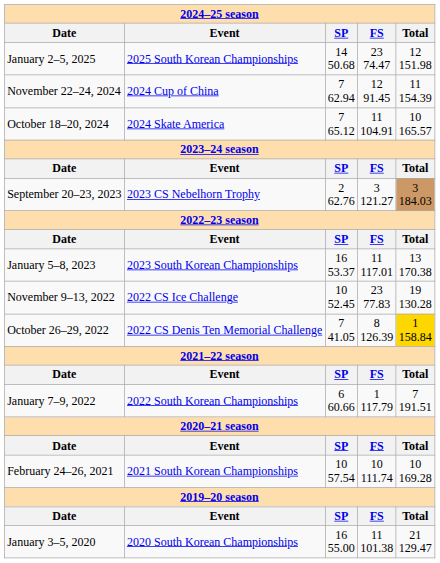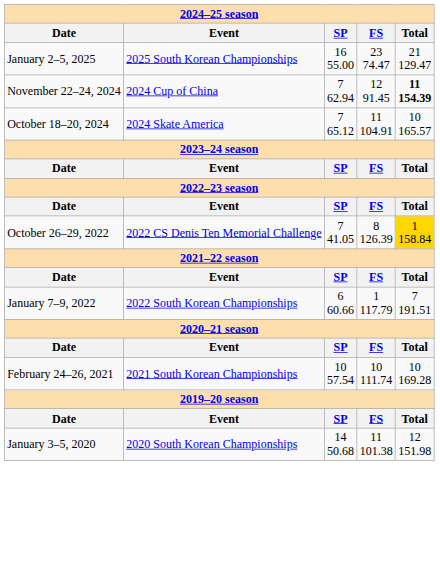 <table class="wikitable">
 <tr>
 <th style="background-color: #ffdead;" colspan=5 align=center><a href='#'>2024–25 season</a></th>
 </tr>
 <tr>
 <th>Date</th>
 <th>Event</th>
 <th><a href='#'>SP</a></th>
 <th><a href='#'>FS</a></th>
 <th>Total</th>
 </tr>
 <tr>
 <td>January 2–5, 2025</td>
 <td><a href='#'>2025 South Korean Championships</a></td>
-<td align=center>14 <br> 50.68</td>
+<td align=center>16 <br> 55.00</td>
 <td align=center>23 <br> 74.47</td>
-<td align=center>12 <br> 151.98</td>
+<td align=center>21 <br> 129.47</td>
 </tr>
 <tr>
 <td>November 22–24, 2024</td>
 <td><a href='#'>2024 Cup of China</a></td>
 <td align=center>7 <br> 62.94</td>
 <td align=center>12 <br> 91.45</td>
-<td align=center>11 <br> 154.39</td>
+<td align=center><strong>11 <br> 154.39</strong></td>
 </tr>
 <tr>
 <td>October 18–20, 2024</td>
 <td><a href='#'>2024 Skate America</a></td>
 <td align=center>7 <br> 65.12</td>
 <td align=center>11 <br> 104.91</td>
 <td align=center>10 <br> 165.57</td>
 </tr>
 <tr>
 <th style="background-color: #ffdead;" colspan=5 align=center><a href='#'>2023–24 season</a></th>
 </tr>
 <tr>
 <th>Date</th>
 <th>Event</th>
 <th><a href='#'>SP</a></th>
 <th><a href='#'>FS</a></th>
 <th>Total</th>
 </tr>
 <tr>
-<td>September 20–23, 2023</td>
-<td><a href='#'>2023 CS Nebelhorn Trophy</a></td>
-<td align=center>2 <br> 62.76</td>
-<td align=center>3 <br> 121.27</td>
-<td align=center bgcolor=cc9966>3 <br> 184.03</td>
-</tr>
-<tr>
 <th style="background-color: #ffdead;" colspan=5 align=center><a href='#'>2022–23 season</a></th>
 </tr>
 <tr>
 <th>Date</th>
 <th>Event</th>
 <th><a href='#'>SP</a></th>
 <th><a href='#'>FS</a></th>
 <th>Total</th>
-</tr>
-<tr>
-<td>January 5–8, 2023</td>
-<td><a href='#'>2023 South Korean Championships</a></td>
-<td align=center>16 <br> 53.37</td>
-<td align=center>11 <br> 117.01</td>
-<td align=center>13 <br> 170.38</td>
-</tr>
-<tr>
-<td>November 9–13, 2022</td>
-<td><a href='#'>2022 CS Ice Challenge</a></td>
-<td align=center>10 <br> 52.45</td>
-<td align=center>23 <br> 77.83</td>
-<td align=center>19 <br> 130.28</td>
 </tr>
 <tr>
 <td>October 26–29, 2022</td>
 <td><a href='#'>2022 CS Denis Ten Memorial Challenge</a></td>
 <td align=center>7 <br> 41.05</td>
 <td align=center>8 <br> 126.39</td>
 <td align=center bgcolor=gold>1 <br> 158.84</td>
 </tr>
 <tr>
 <th style="background-color: #ffdead;" colspan=5 align=center><a href='#'>2021–22 season</a></th>
 </tr>
 <tr>
 <th>Date</th>
 <th>Event</th>
 <th><a href='#'>SP</a></th>
 <th><a href='#'>FS</a></th>
 <th>Total</th>
 </tr>
 <tr>
 <td>January 7–9, 2022</td>
 <td><a href='#'>2022 South Korean Championships</a></td>
 <td align=center>6 <br> 60.66</td>
 <td align=center>1 <br> 117.79</td>
 <td align=center>7 <br> 191.51</td>
 </tr>
 <tr>
 <th style="background-color: #ffdead;" colspan=5 align=center><a href='#'>2020–21 season</a></th>
 </tr>
 <tr>
 <th>Date</th>
 <th>Event</th>
 <th><a href='#'>SP</a></th>
 <th><a href='#'>FS</a></th>
 <th>Total</th>
 </tr>
 <tr>
 <td>February 24–26, 2021</td>
 <td><a href='#'>2021 South Korean Championships</a></td>
 <td align=center>10 <br> 57.54</td>
 <td align=center>10 <br> 111.74</td>
 <td align=center>10 <br> 169.28</td>
 </tr>
 <tr>
 <th style="background-color: #ffdead;" colspan=5 align=center><a href='#'>2019–20 season</a></th>
 </tr>
 <tr>
 <th>Date</th>
 <th>Event</th>
 <th><a href='#'>SP</a></th>
 <th><a href='#'>FS</a></th>
 <th>Total</th>
 </tr>
 <tr>
 <td>January 3–5, 2020</td>
 <td><a href='#'>2020 South Korean Championships</a></td>
-<td align=center>16 <br> 55.00</td>
+<td align=center>14 <br> 50.68</td>
 <td align=center>11 <br> 101.38</td>
-<td align=center>21 <br> 129.47</td>
+<td align=center>12 <br> 151.98</td>
 </tr>
 </table>
